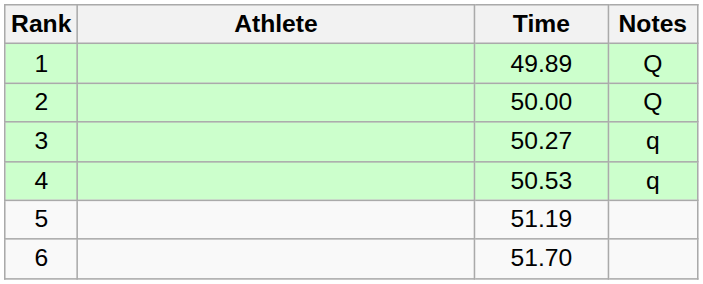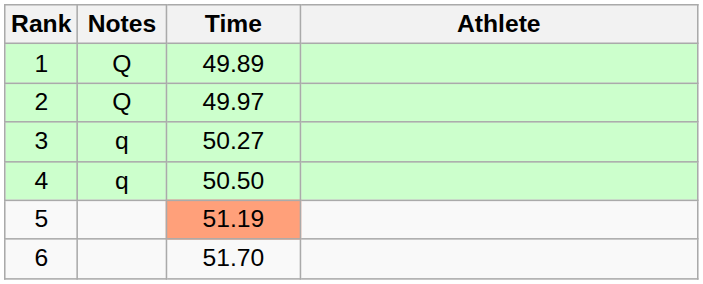 <table class="wikitable" style="text-align:center">
 <tr>
 <th width=40>Rank</th>
+<th width=50>Notes</th>
+<th width=80>Time</th>
 <th width=250>Athlete</th>
-<th width=80>Time</th>
-<th width=50>Notes</th>
 </tr>
 <tr bgcolor=ccffcc>
 <td>1</td>
+<td>Q</td>
+<td>49.89</td>
 <td align=left></td>
-<td>49.89</td>
-<td>Q</td>
 </tr>
 <tr bgcolor=ccffcc>
 <td>2</td>
+<td>Q</td>
+<td>49.97</td>
 <td align=left></td>
-<td>50.00</td>
-<td>Q</td>
 </tr>
 <tr bgcolor=ccffcc>
 <td>3</td>
+<td>q</td>
+<td>50.27</td>
 <td align=left></td>
-<td>50.27</td>
-<td>q</td>
 </tr>
 <tr bgcolor=ccffcc>
 <td>4</td>
+<td>q</td>
+<td>50.50</td>
 <td align=left></td>
-<td>50.53</td>
-<td>q</td>
 </tr>
 <tr>
 <td>5</td>
+<td></td>
+<td style="background: lightsalmon;">51.19</td>
 <td align=left></td>
-<td>51.19</td>
-<td></td>
 </tr>
 <tr>
 <td>6</td>
+<td></td>
+<td>51.70</td>
 <td align=left></td>
-<td>51.70</td>
-<td></td>
 </tr>
 </table>
